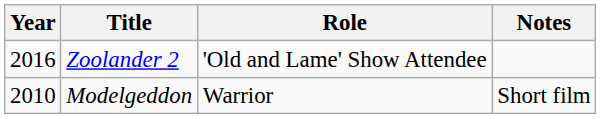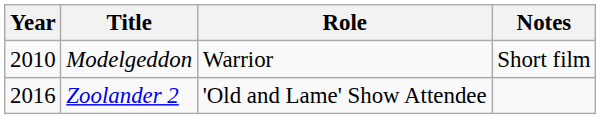 <table class="wikitable">
 <tr>
 <th>Year</th>
 <th>Title</th>
 <th>Role</th>
 <th>Notes</th>
 </tr>
 <tr>
+<td>2010</td>
+<td><em>Modelgeddon</em></td>
+<td>Warrior</td>
+<td>Short film</td>
+</tr>
+<tr>
 <td>2016</td>
 <td><em><a href='#'>Zoolander 2</a></em></td>
 <td>'Old and Lame' Show Attendee</td>
 <td></td>
 </tr>
-<tr>
-<td>2010</td>
-<td><em>Modelgeddon</em></td>
-<td>Warrior</td>
-<td>Short film</td>
-</tr>
 </table>
